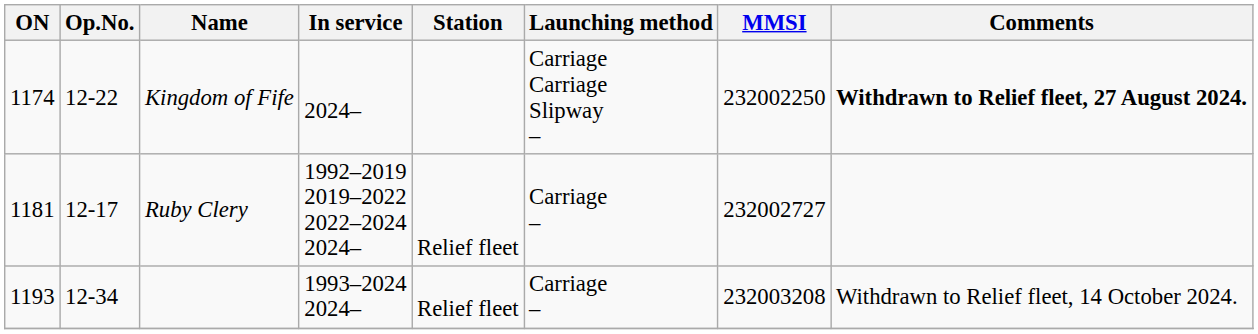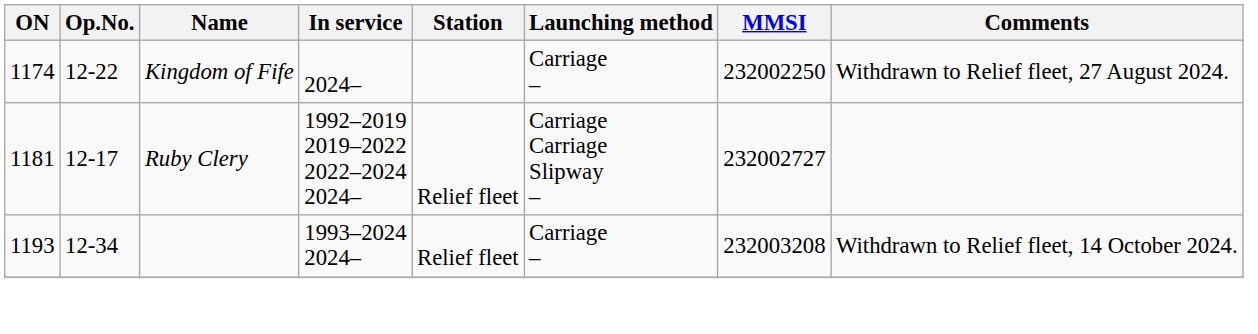 <table class="wikitable">
 <tr>
 <th>ON</th>
 <th>Op.No.</th>
 <th>Name</th>
 <th>In service</th>
 <th>Station</th>
 <th>Launching method</th>
 <th><a href='#'>MMSI</a></th>
 <th>Comments</th>
 </tr>
 <tr>
 <td>1174</td>
 <td>12-22</td>
 <td><em>Kingdom of Fife</em></td>
 <td><br>2024–</td>
 <td><br></td>
-<td>Carriage<br>Carriage<br>Slipway<br>–</td>
+<td>Carriage<br>–</td>
 <td>232002250</td>
-<td><strong>Withdrawn to Relief fleet, 27 August 2024.</strong></td>
+<td>Withdrawn to Relief fleet, 27 August 2024.</td>
 </tr>
 <tr>
 <td>1181</td>
 <td>12-17</td>
 <td><em>Ruby Clery</em></td>
 <td>1992–2019<br>2019–2022<br>2022–2024<br>2024–</td>
 <td><br><br><br>Relief fleet</td>
-<td>Carriage<br>–</td>
+<td>Carriage<br>Carriage<br>Slipway<br>–</td>
 <td>232002727</td>
 <td></td>
 </tr>
 <tr>
 <td>1193</td>
 <td>12-34</td>
 <td></td>
 <td>1993–2024<br>2024–</td>
 <td><br>Relief fleet</td>
 <td>Carriage<br>–</td>
 <td>232003208</td>
 <td>Withdrawn to Relief fleet, 14 October 2024.<br></td>
 </tr>
 <tr>
 </tr>
 </table>
